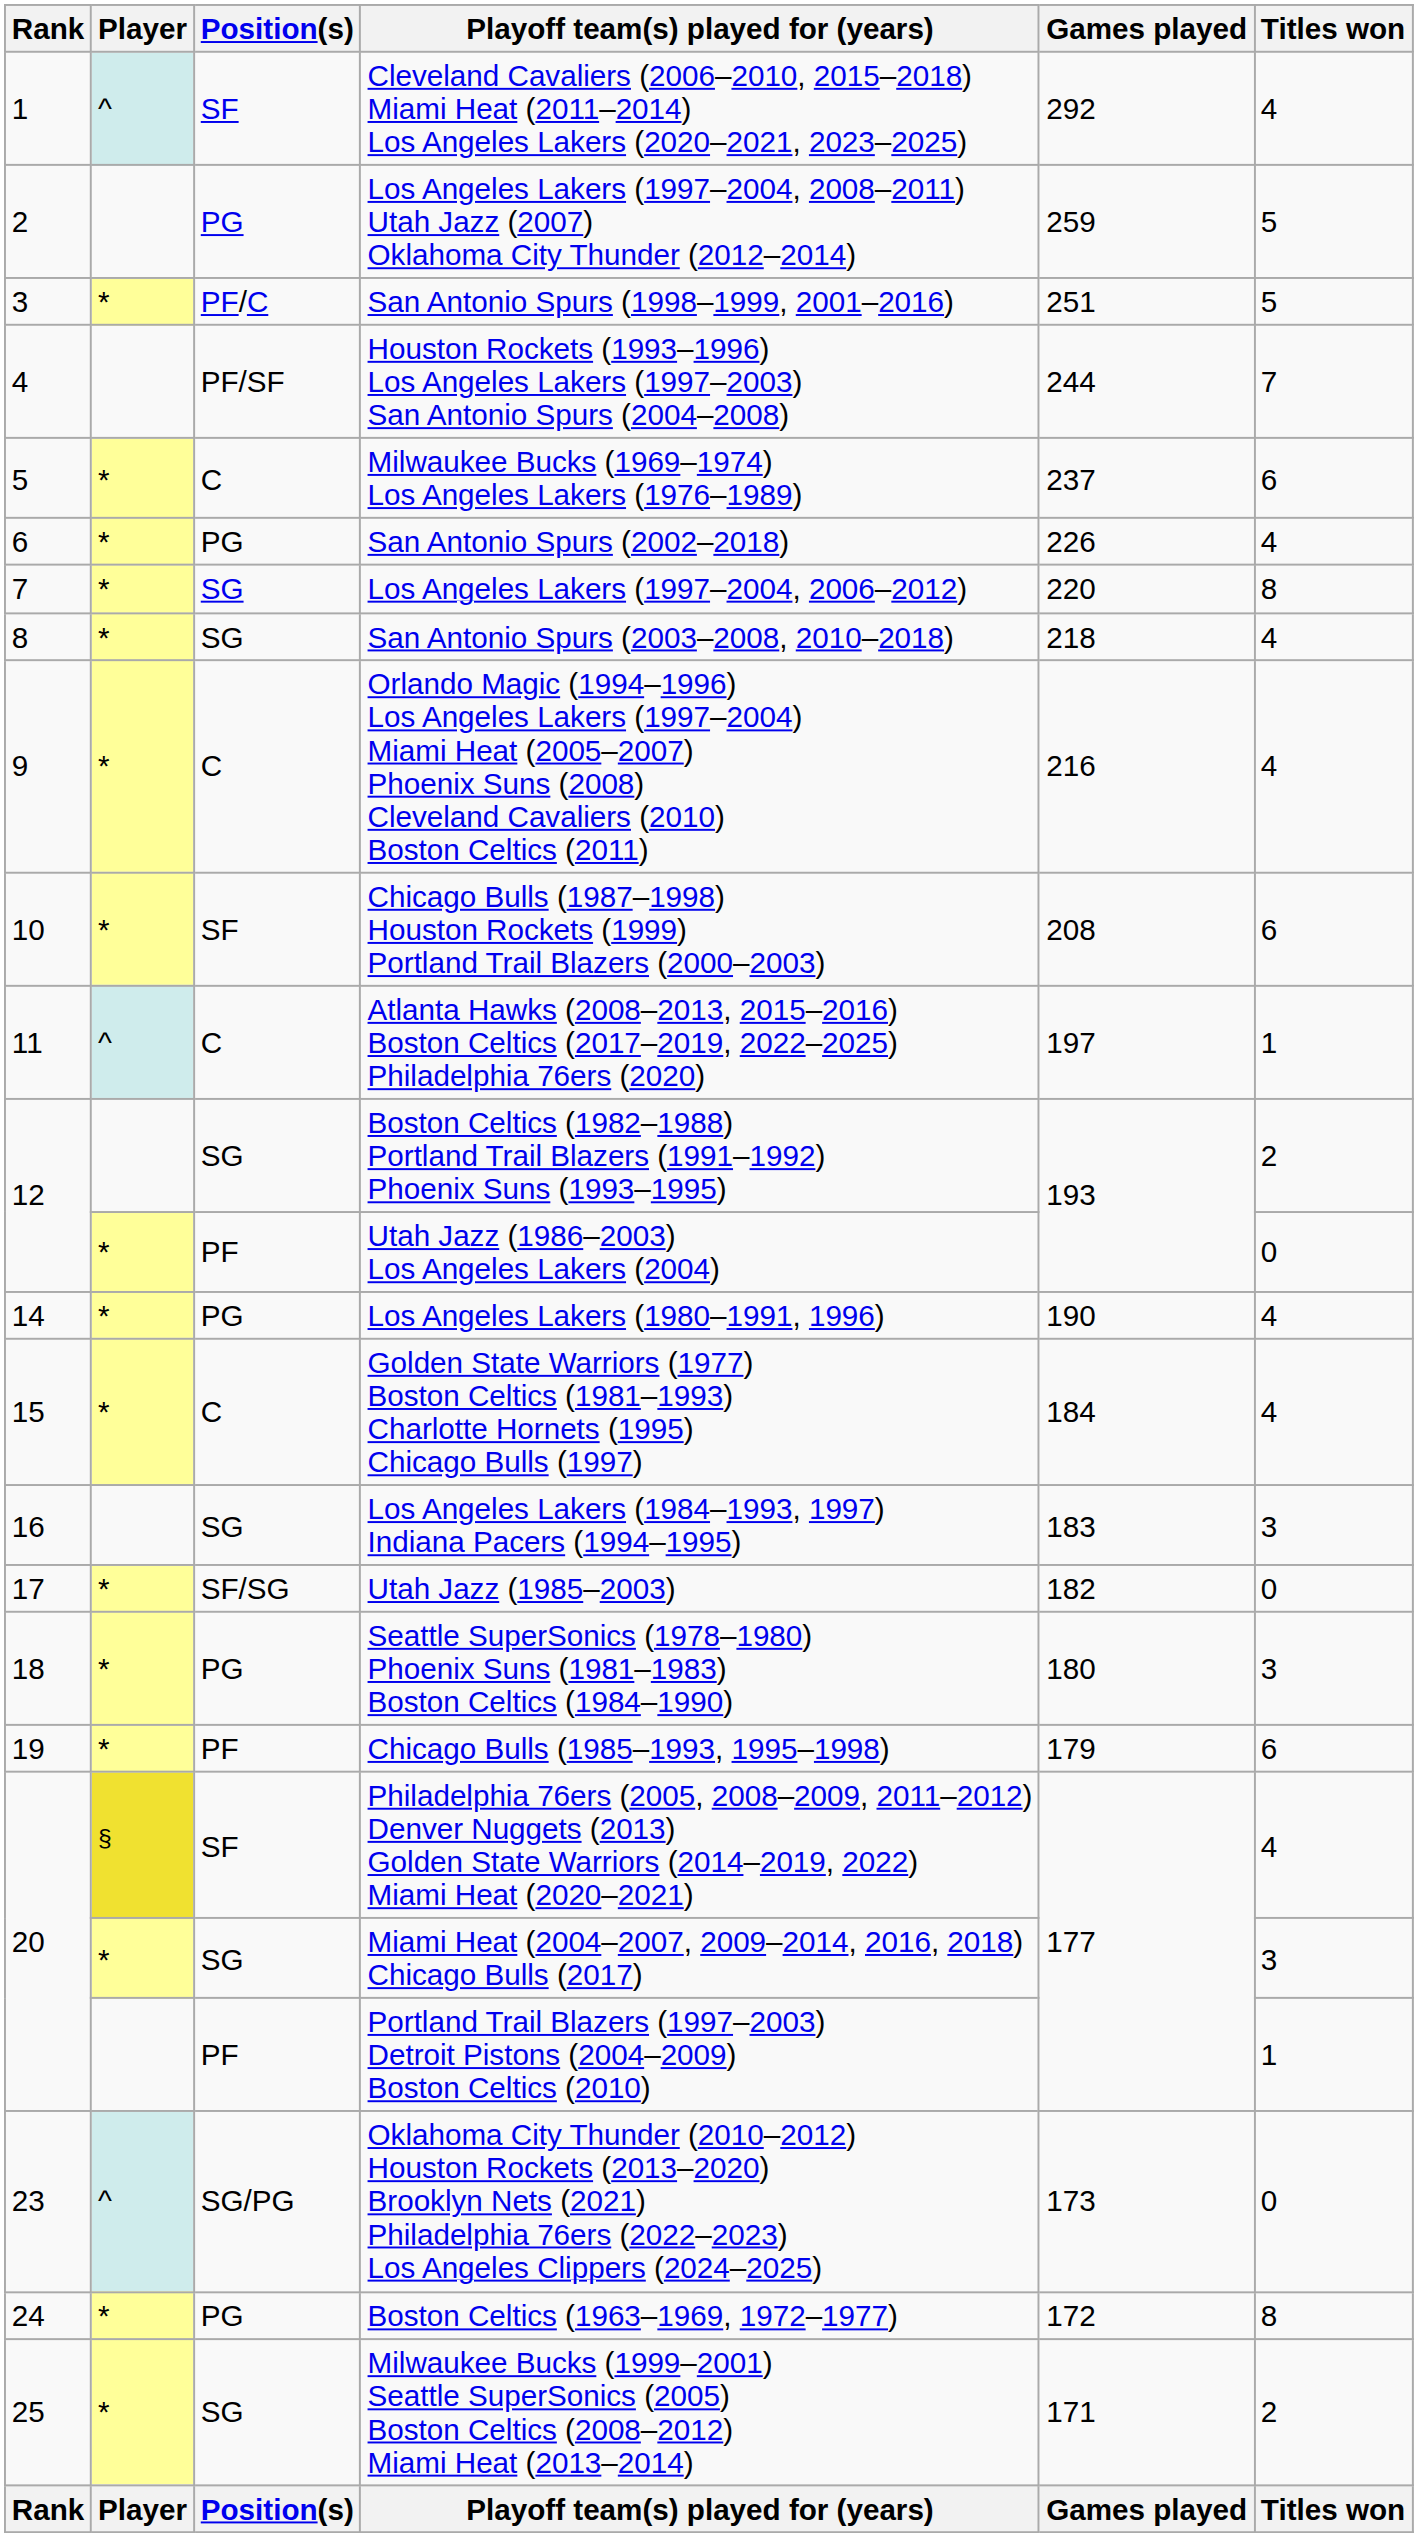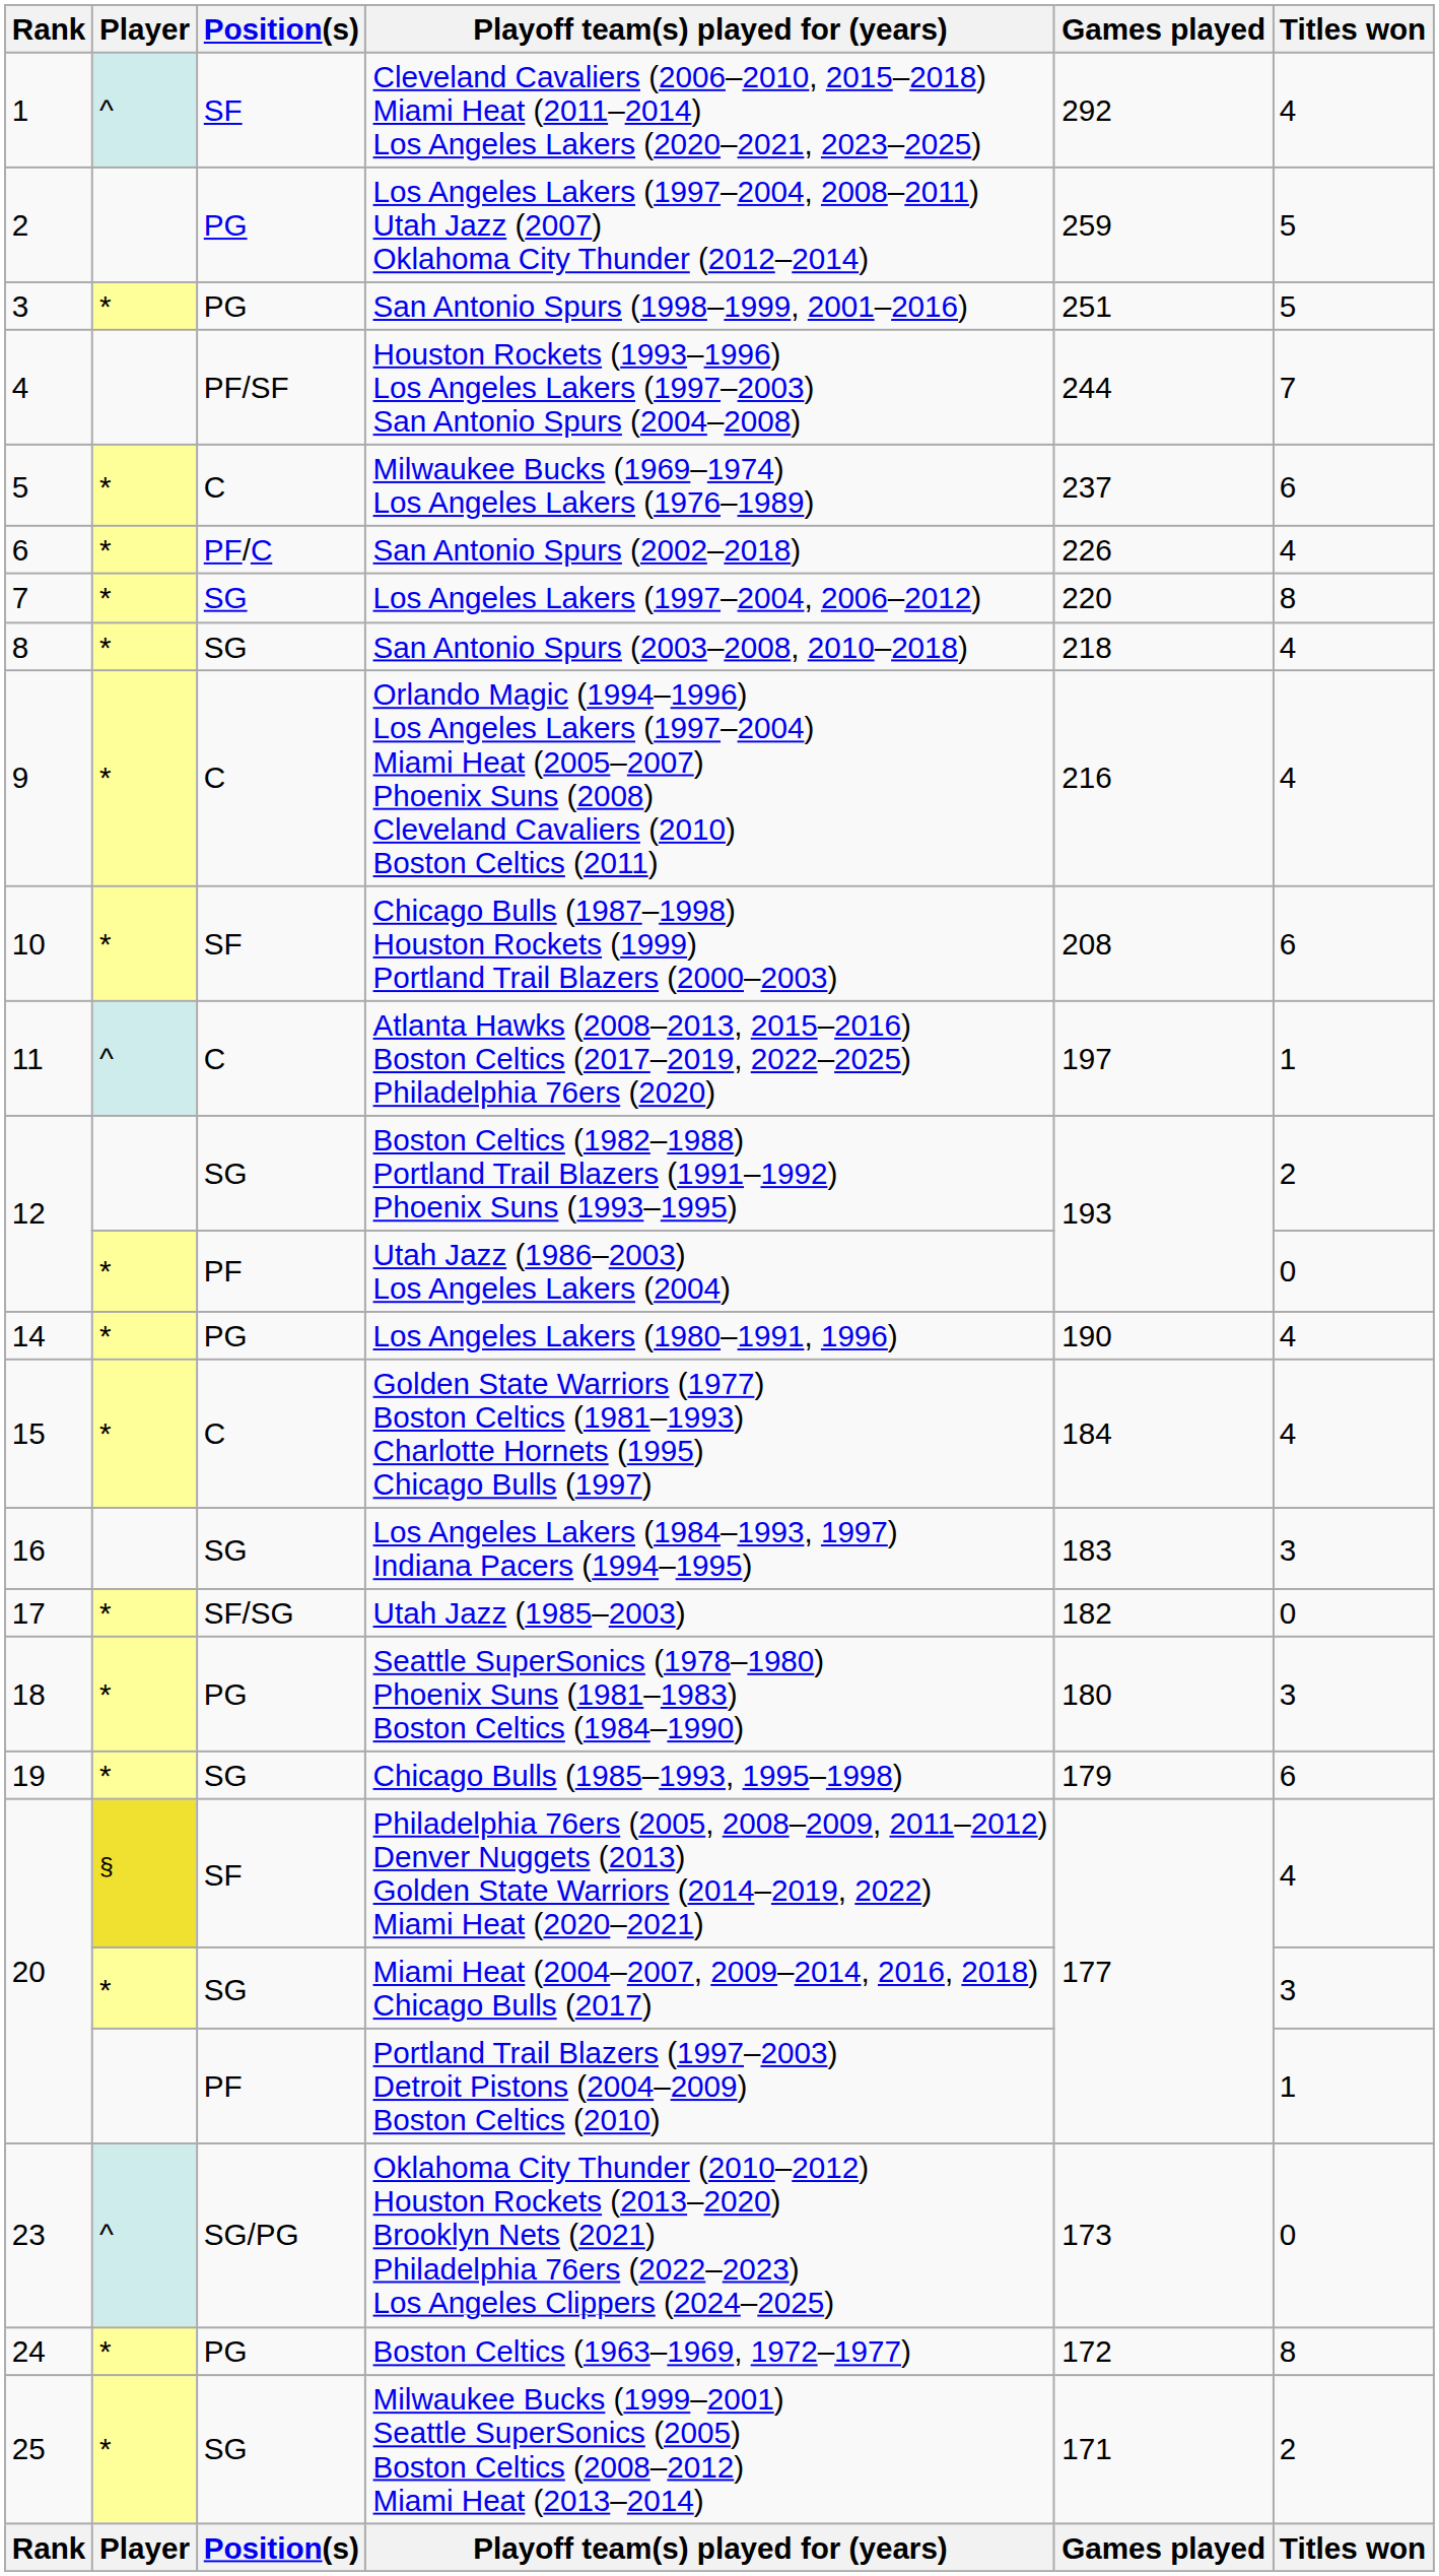 <table class="wikitable sortable" style="font-size: 95%;">
 <tr>
 <th>Rank</th>
 <th>Player</th>
 <th><a href='#'>Position</a>(s)</th>
 <th class="unsortable">Playoff team(s) played for (years)</th>
 <th>Games played</th>
 <th>Titles won</th>
 </tr>
 <tr>
 <td>1</td>
 <td bgcolor="#CFECEC">^</td>
 <td><a href='#'>SF</a></td>
 <td><a href='#'>Cleveland Cavaliers</a> (<a href='#'>2006</a>–<a href='#'>2010</a>, <a href='#'>2015</a>–<a href='#'>2018</a>)<br><a href='#'>Miami Heat</a> (<a href='#'>2011</a>–<a href='#'>2014</a>)<br><a href='#'>Los Angeles Lakers</a> (<a href='#'>2020</a>–<a href='#'>2021</a>, <a href='#'>2023</a>–<a href='#'>2025</a>)</td>
 <td>292</td>
 <td>4</td>
 </tr>
 <tr>
 <td>2</td>
 <td></td>
 <td><a href='#'>PG</a></td>
 <td><a href='#'>Los Angeles Lakers</a> (<a href='#'>1997</a>–<a href='#'>2004</a>, <a href='#'>2008</a>–<a href='#'>2011</a>)<br><a href='#'>Utah Jazz</a> (<a href='#'>2007</a>)<br><a href='#'>Oklahoma City Thunder</a> (<a href='#'>2012</a>–<a href='#'>2014</a>)</td>
 <td>259</td>
 <td>5</td>
 </tr>
 <tr>
 <td>3</td>
 <td bgcolor="#FFFF99">*</td>
-<td><a href='#'>PF</a>/<a href='#'>C</a></td>
+<td>PG</td>
 <td><a href='#'>San Antonio Spurs</a> (<a href='#'>1998</a>–<a href='#'>1999</a>, <a href='#'>2001</a>–<a href='#'>2016</a>)</td>
 <td>251</td>
 <td>5</td>
 </tr>
 <tr>
 <td>4</td>
 <td></td>
 <td>PF/SF</td>
 <td><a href='#'>Houston Rockets</a> (<a href='#'>1993</a>–<a href='#'>1996</a>)<br><a href='#'>Los Angeles Lakers</a> (<a href='#'>1997</a>–<a href='#'>2003</a>)<br><a href='#'>San Antonio Spurs</a> (<a href='#'>2004</a>–<a href='#'>2008</a>)</td>
 <td>244</td>
 <td>7</td>
 </tr>
 <tr>
 <td>5</td>
 <td bgcolor="#FFFF99">*</td>
 <td>C</td>
 <td><a href='#'>Milwaukee Bucks</a> (<a href='#'>1969</a>–<a href='#'>1974</a>)<br><a href='#'>Los Angeles Lakers</a> (<a href='#'>1976</a>–<a href='#'>1989</a>)</td>
 <td>237</td>
 <td>6</td>
 </tr>
 <tr>
 <td>6</td>
 <td bgcolor="#FFFF99">*</td>
-<td>PG</td>
+<td><a href='#'>PF</a>/<a href='#'>C</a></td>
 <td><a href='#'>San Antonio Spurs</a> (<a href='#'>2002</a>–<a href='#'>2018</a>)</td>
 <td>226</td>
 <td>4</td>
 </tr>
 <tr>
 <td>7</td>
 <td bgcolor="#FFFF99">*</td>
 <td><a href='#'>SG</a></td>
 <td><a href='#'>Los Angeles Lakers</a> (<a href='#'>1997</a>–<a href='#'>2004</a>, <a href='#'>2006</a>–<a href='#'>2012</a>)</td>
 <td>220</td>
 <td>8</td>
 </tr>
 <tr>
 <td>8</td>
 <td bgcolor="#FFFF99">*</td>
 <td>SG</td>
 <td><a href='#'>San Antonio Spurs</a> (<a href='#'>2003</a>–<a href='#'>2008</a>, <a href='#'>2010</a>–<a href='#'>2018</a>)</td>
 <td>218</td>
 <td>4</td>
 </tr>
 <tr>
 <td>9</td>
 <td bgcolor="#FFFF99">*</td>
 <td>C</td>
 <td><a href='#'>Orlando Magic</a> (<a href='#'>1994</a>–<a href='#'>1996</a>)<br><a href='#'>Los Angeles Lakers</a> (<a href='#'>1997</a>–<a href='#'>2004</a>)<br><a href='#'>Miami Heat</a> (<a href='#'>2005</a>–<a href='#'>2007</a>)<br><a href='#'>Phoenix Suns</a> (<a href='#'>2008</a>)<br><a href='#'>Cleveland Cavaliers</a> (<a href='#'>2010</a>)<br><a href='#'>Boston Celtics</a> (<a href='#'>2011</a>)</td>
 <td>216</td>
 <td>4</td>
 </tr>
 <tr>
 <td>10</td>
 <td bgcolor="#FFFF99">*</td>
 <td>SF</td>
 <td><a href='#'>Chicago Bulls</a> (<a href='#'>1987</a>–<a href='#'>1998</a>)<br><a href='#'>Houston Rockets</a> (<a href='#'>1999</a>)<br><a href='#'>Portland Trail Blazers</a> (<a href='#'>2000</a>–<a href='#'>2003</a>)</td>
 <td>208</td>
 <td>6</td>
 </tr>
 <tr>
 <td>11</td>
 <td bgcolor="#CFECEC">^</td>
 <td>C</td>
 <td><a href='#'>Atlanta Hawks</a> (<a href='#'>2008</a>–<a href='#'>2013</a>, <a href='#'>2015</a>–<a href='#'>2016</a>)<br><a href='#'>Boston Celtics</a> (<a href='#'>2017</a>–<a href='#'>2019</a>, <a href='#'>2022</a>–<a href='#'>2025</a>)<br><a href='#'>Philadelphia 76ers</a> (<a href='#'>2020</a>)</td>
 <td>197</td>
 <td>1</td>
 </tr>
 <tr>
 <td rowspan=2>12</td>
 <td></td>
 <td>SG</td>
 <td><a href='#'>Boston Celtics</a> (<a href='#'>1982</a>–<a href='#'>1988</a>)<br><a href='#'>Portland Trail Blazers</a> (<a href='#'>1991</a>–<a href='#'>1992</a>)<br><a href='#'>Phoenix Suns</a> (<a href='#'>1993</a>–<a href='#'>1995</a>)</td>
 <td rowspan=2>193</td>
 <td>2</td>
 </tr>
 <tr>
 <td bgcolor="#FFFF99">*</td>
 <td>PF</td>
 <td><a href='#'>Utah Jazz</a> (<a href='#'>1986</a>–<a href='#'>2003</a>)<br><a href='#'>Los Angeles Lakers</a> (<a href='#'>2004</a>)</td>
 <td>0</td>
 </tr>
 <tr>
 <td>14</td>
 <td bgcolor="#FFFF99">*</td>
 <td>PG</td>
 <td><a href='#'>Los Angeles Lakers</a> (<a href='#'>1980</a>–<a href='#'>1991</a>, <a href='#'>1996</a>)</td>
 <td>190</td>
 <td>4</td>
 </tr>
 <tr>
 <td>15</td>
 <td bgcolor="#FFFF99">*</td>
 <td>C</td>
 <td><a href='#'>Golden State Warriors</a> (<a href='#'>1977</a>)<br><a href='#'>Boston Celtics</a> (<a href='#'>1981</a>–<a href='#'>1993</a>)<br><a href='#'>Charlotte Hornets</a> (<a href='#'>1995</a>)<br><a href='#'>Chicago Bulls</a> (<a href='#'>1997</a>)</td>
 <td>184</td>
 <td>4</td>
 </tr>
 <tr>
 <td>16</td>
 <td></td>
 <td>SG</td>
 <td><a href='#'>Los Angeles Lakers</a> (<a href='#'>1984</a>–<a href='#'>1993</a>, <a href='#'>1997</a>)<br><a href='#'>Indiana Pacers</a> (<a href='#'>1994</a>–<a href='#'>1995</a>)</td>
 <td>183</td>
 <td>3</td>
 </tr>
 <tr>
 <td>17</td>
 <td bgcolor="#FFFF99">*</td>
 <td>SF/SG</td>
 <td><a href='#'>Utah Jazz</a> (<a href='#'>1985</a>–<a href='#'>2003</a>)</td>
 <td>182</td>
 <td>0</td>
 </tr>
 <tr>
 <td>18</td>
 <td bgcolor="#FFFF99">*</td>
 <td>PG</td>
 <td><a href='#'>Seattle SuperSonics</a> (<a href='#'>1978</a>–<a href='#'>1980</a>)<br><a href='#'>Phoenix Suns</a> (<a href='#'>1981</a>–<a href='#'>1983</a>)<br><a href='#'>Boston Celtics</a> (<a href='#'>1984</a>–<a href='#'>1990</a>)</td>
 <td>180</td>
 <td>3</td>
 </tr>
 <tr>
 <td>19</td>
 <td bgcolor="#FFFF99">*</td>
-<td>PF</td>
+<td>SG</td>
 <td><a href='#'>Chicago Bulls</a> (<a href='#'>1985</a>–<a href='#'>1993</a>, <a href='#'>1995</a>–<a href='#'>1998</a>)</td>
 <td>179</td>
 <td>6</td>
 </tr>
 <tr>
 <td rowspan=3>20</td>
 <td bgcolor="#F0E130"><sup>§</sup></td>
 <td>SF</td>
 <td><a href='#'>Philadelphia 76ers</a> (<a href='#'>2005</a>, <a href='#'>2008</a>–<a href='#'>2009</a>, <a href='#'>2011</a>–<a href='#'>2012</a>)<br><a href='#'>Denver Nuggets</a> (<a href='#'>2013</a>)<br><a href='#'>Golden State Warriors</a> (<a href='#'>2014</a>–<a href='#'>2019</a>, <a href='#'>2022</a>)<br><a href='#'>Miami Heat</a> (<a href='#'>2020</a>–<a href='#'>2021</a>)</td>
 <td rowspan=3>177</td>
 <td>4</td>
 </tr>
 <tr>
 <td bgcolor="FFFF99">*</td>
 <td>SG</td>
 <td><a href='#'>Miami Heat</a> (<a href='#'>2004</a>–<a href='#'>2007</a>, <a href='#'>2009</a>–<a href='#'>2014</a>, <a href='#'>2016</a>, <a href='#'>2018</a>)<br><a href='#'>Chicago Bulls</a> (<a href='#'>2017</a>)</td>
 <td>3</td>
 </tr>
 <tr>
 <td></td>
 <td>PF</td>
 <td><a href='#'>Portland Trail Blazers</a> (<a href='#'>1997</a>–<a href='#'>2003</a>)<br><a href='#'>Detroit Pistons</a> (<a href='#'>2004</a>–<a href='#'>2009</a>)<br><a href='#'>Boston Celtics</a> (<a href='#'>2010</a>)</td>
 <td>1</td>
 </tr>
 <tr>
 <td>23</td>
 <td bgcolor="#CFECEC">^</td>
 <td>SG/PG</td>
 <td><a href='#'>Oklahoma City Thunder</a> (<a href='#'>2010</a>–<a href='#'>2012</a>)<br><a href='#'>Houston Rockets</a> (<a href='#'>2013</a>–<a href='#'>2020</a>)<br><a href='#'>Brooklyn Nets</a> (<a href='#'>2021</a>)<br><a href='#'>Philadelphia 76ers</a> (<a href='#'>2022</a>–<a href='#'>2023</a>)<br><a href='#'>Los Angeles Clippers</a> (<a href='#'>2024</a>–<a href='#'>2025</a>)</td>
 <td>173</td>
 <td>0</td>
 </tr>
 <tr>
 <td>24</td>
 <td bgcolor="#FFFF99">*</td>
 <td>PG</td>
 <td><a href='#'>Boston Celtics</a> (<a href='#'>1963</a>–<a href='#'>1969</a>, <a href='#'>1972</a>–<a href='#'>1977</a>)</td>
 <td>172</td>
 <td>8</td>
 </tr>
 <tr>
 <td>25</td>
 <td bgcolor="#FFFF99">*</td>
 <td>SG</td>
 <td><a href='#'>Milwaukee Bucks</a> (<a href='#'>1999</a>–<a href='#'>2001</a>)<br><a href='#'>Seattle SuperSonics</a> (<a href='#'>2005</a>)<br><a href='#'>Boston Celtics</a> (<a href='#'>2008</a>–<a href='#'>2012</a>)<br><a href='#'>Miami Heat</a> (<a href='#'>2013</a>–<a href='#'>2014</a>)</td>
 <td>171</td>
 <td>2</td>
 </tr>
 <tr>
 <th>Rank</th>
 <th>Player</th>
 <th><a href='#'>Position</a>(s)</th>
 <th class="unsortable">Playoff team(s) played for (years)</th>
 <th>Games played</th>
 <th>Titles won</th>
 </tr>
 </table>
